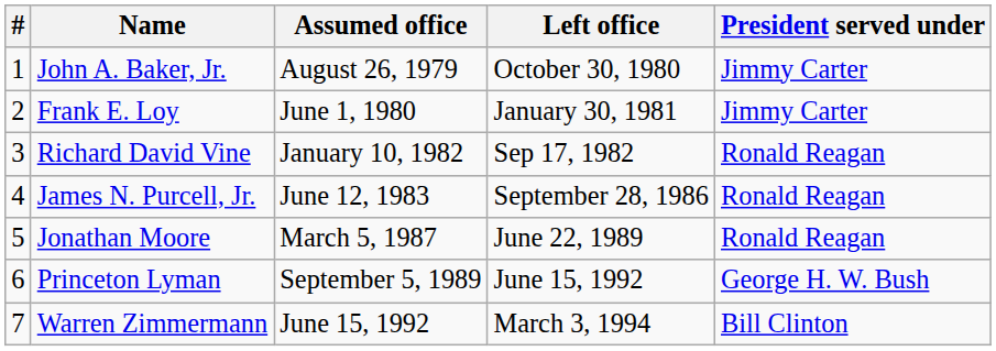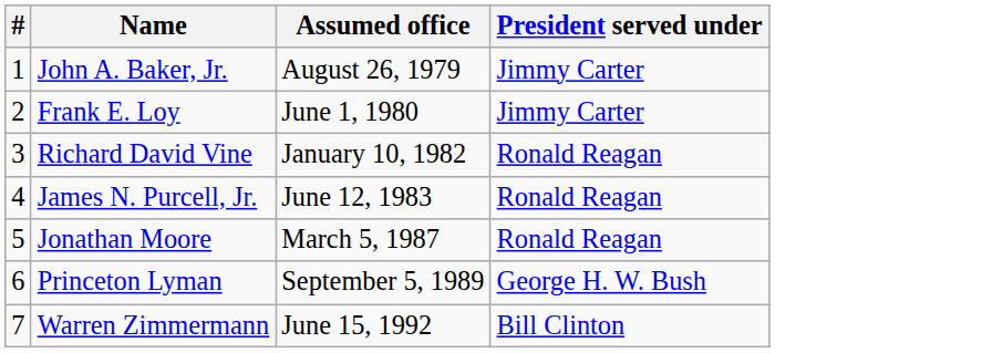 <table class="wikitable">
 <tr>
 <th>#</th>
 <th>Name</th>
 <th>Assumed office</th>
-<th>Left office</th>
 <th><a href='#'>President</a> served under</th>
 </tr>
 <tr>
 <td>1</td>
 <td><a href='#'>John A. Baker, Jr.</a></td>
 <td>August 26, 1979</td>
-<td>October 30, 1980</td>
 <td><a href='#'>Jimmy Carter</a></td>
 </tr>
 <tr>
 <td>2</td>
 <td><a href='#'>Frank E. Loy</a></td>
 <td>June 1, 1980</td>
-<td>January 30, 1981</td>
 <td><a href='#'>Jimmy Carter</a></td>
 </tr>
 <tr>
 <td>3</td>
 <td><a href='#'>Richard David Vine</a></td>
 <td>January 10, 1982</td>
-<td>Sep 17, 1982</td>
 <td><a href='#'>Ronald Reagan</a></td>
 </tr>
 <tr>
 <td>4</td>
 <td><a href='#'>James N. Purcell, Jr.</a></td>
 <td>June 12, 1983</td>
-<td>September 28, 1986</td>
 <td><a href='#'>Ronald Reagan</a></td>
 </tr>
 <tr>
 <td>5</td>
 <td><a href='#'>Jonathan Moore</a></td>
 <td>March 5, 1987</td>
-<td>June 22, 1989</td>
 <td><a href='#'>Ronald Reagan</a></td>
 </tr>
 <tr>
 <td>6</td>
 <td><a href='#'>Princeton Lyman</a></td>
 <td>September 5, 1989</td>
-<td>June 15, 1992</td>
 <td><a href='#'>George H. W. Bush</a></td>
 </tr>
 <tr>
 <td>7</td>
 <td><a href='#'>Warren Zimmermann</a></td>
 <td>June 15, 1992</td>
-<td>March 3, 1994</td>
 <td><a href='#'>Bill Clinton</a></td>
 </tr>
 </table>
